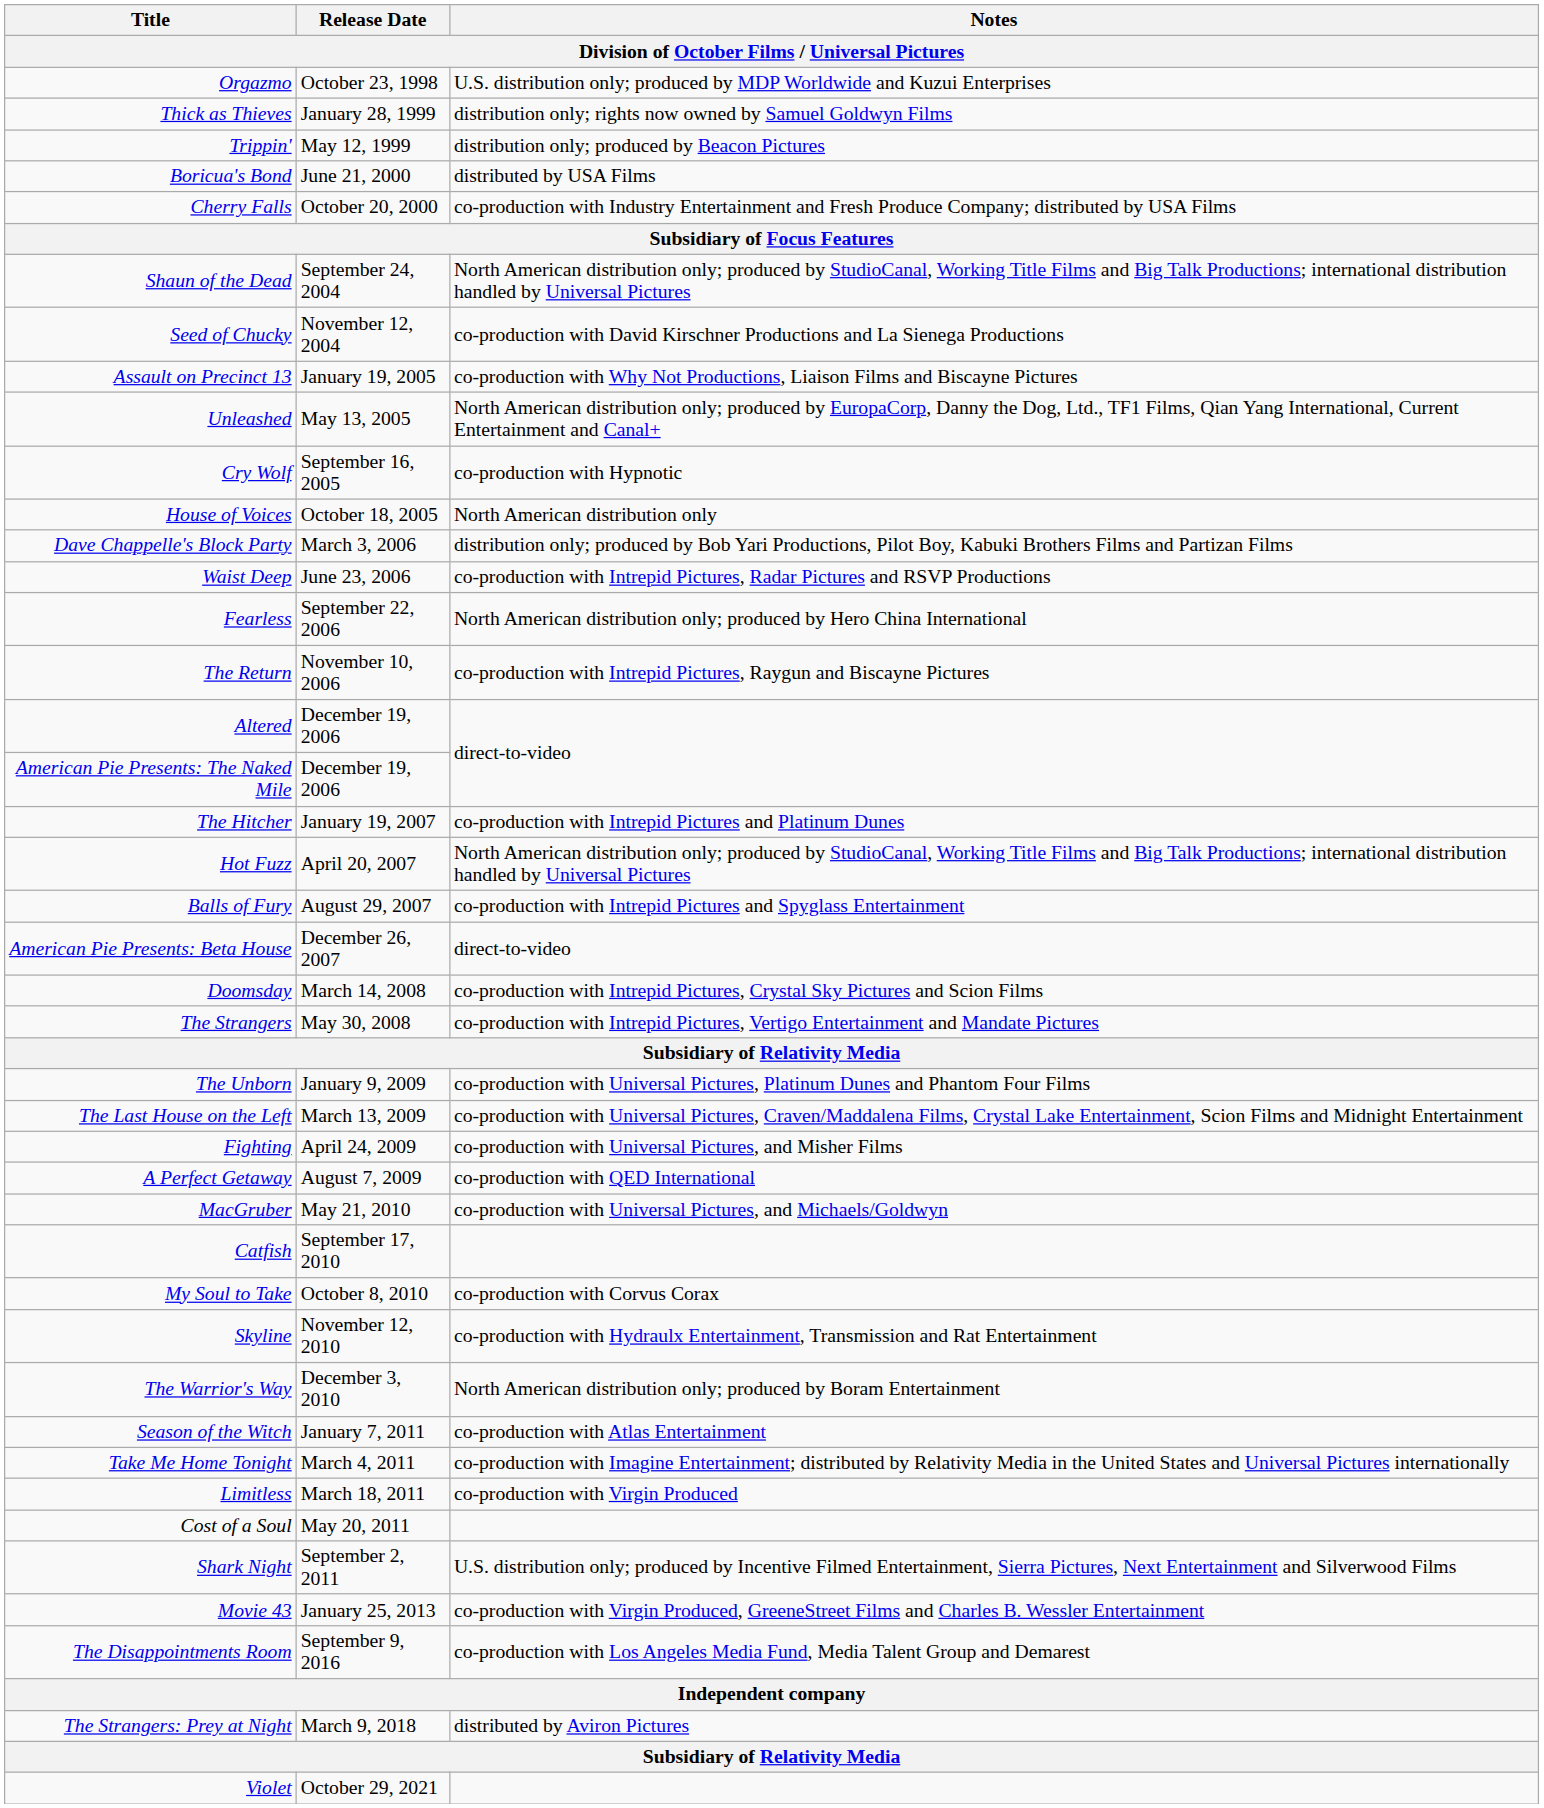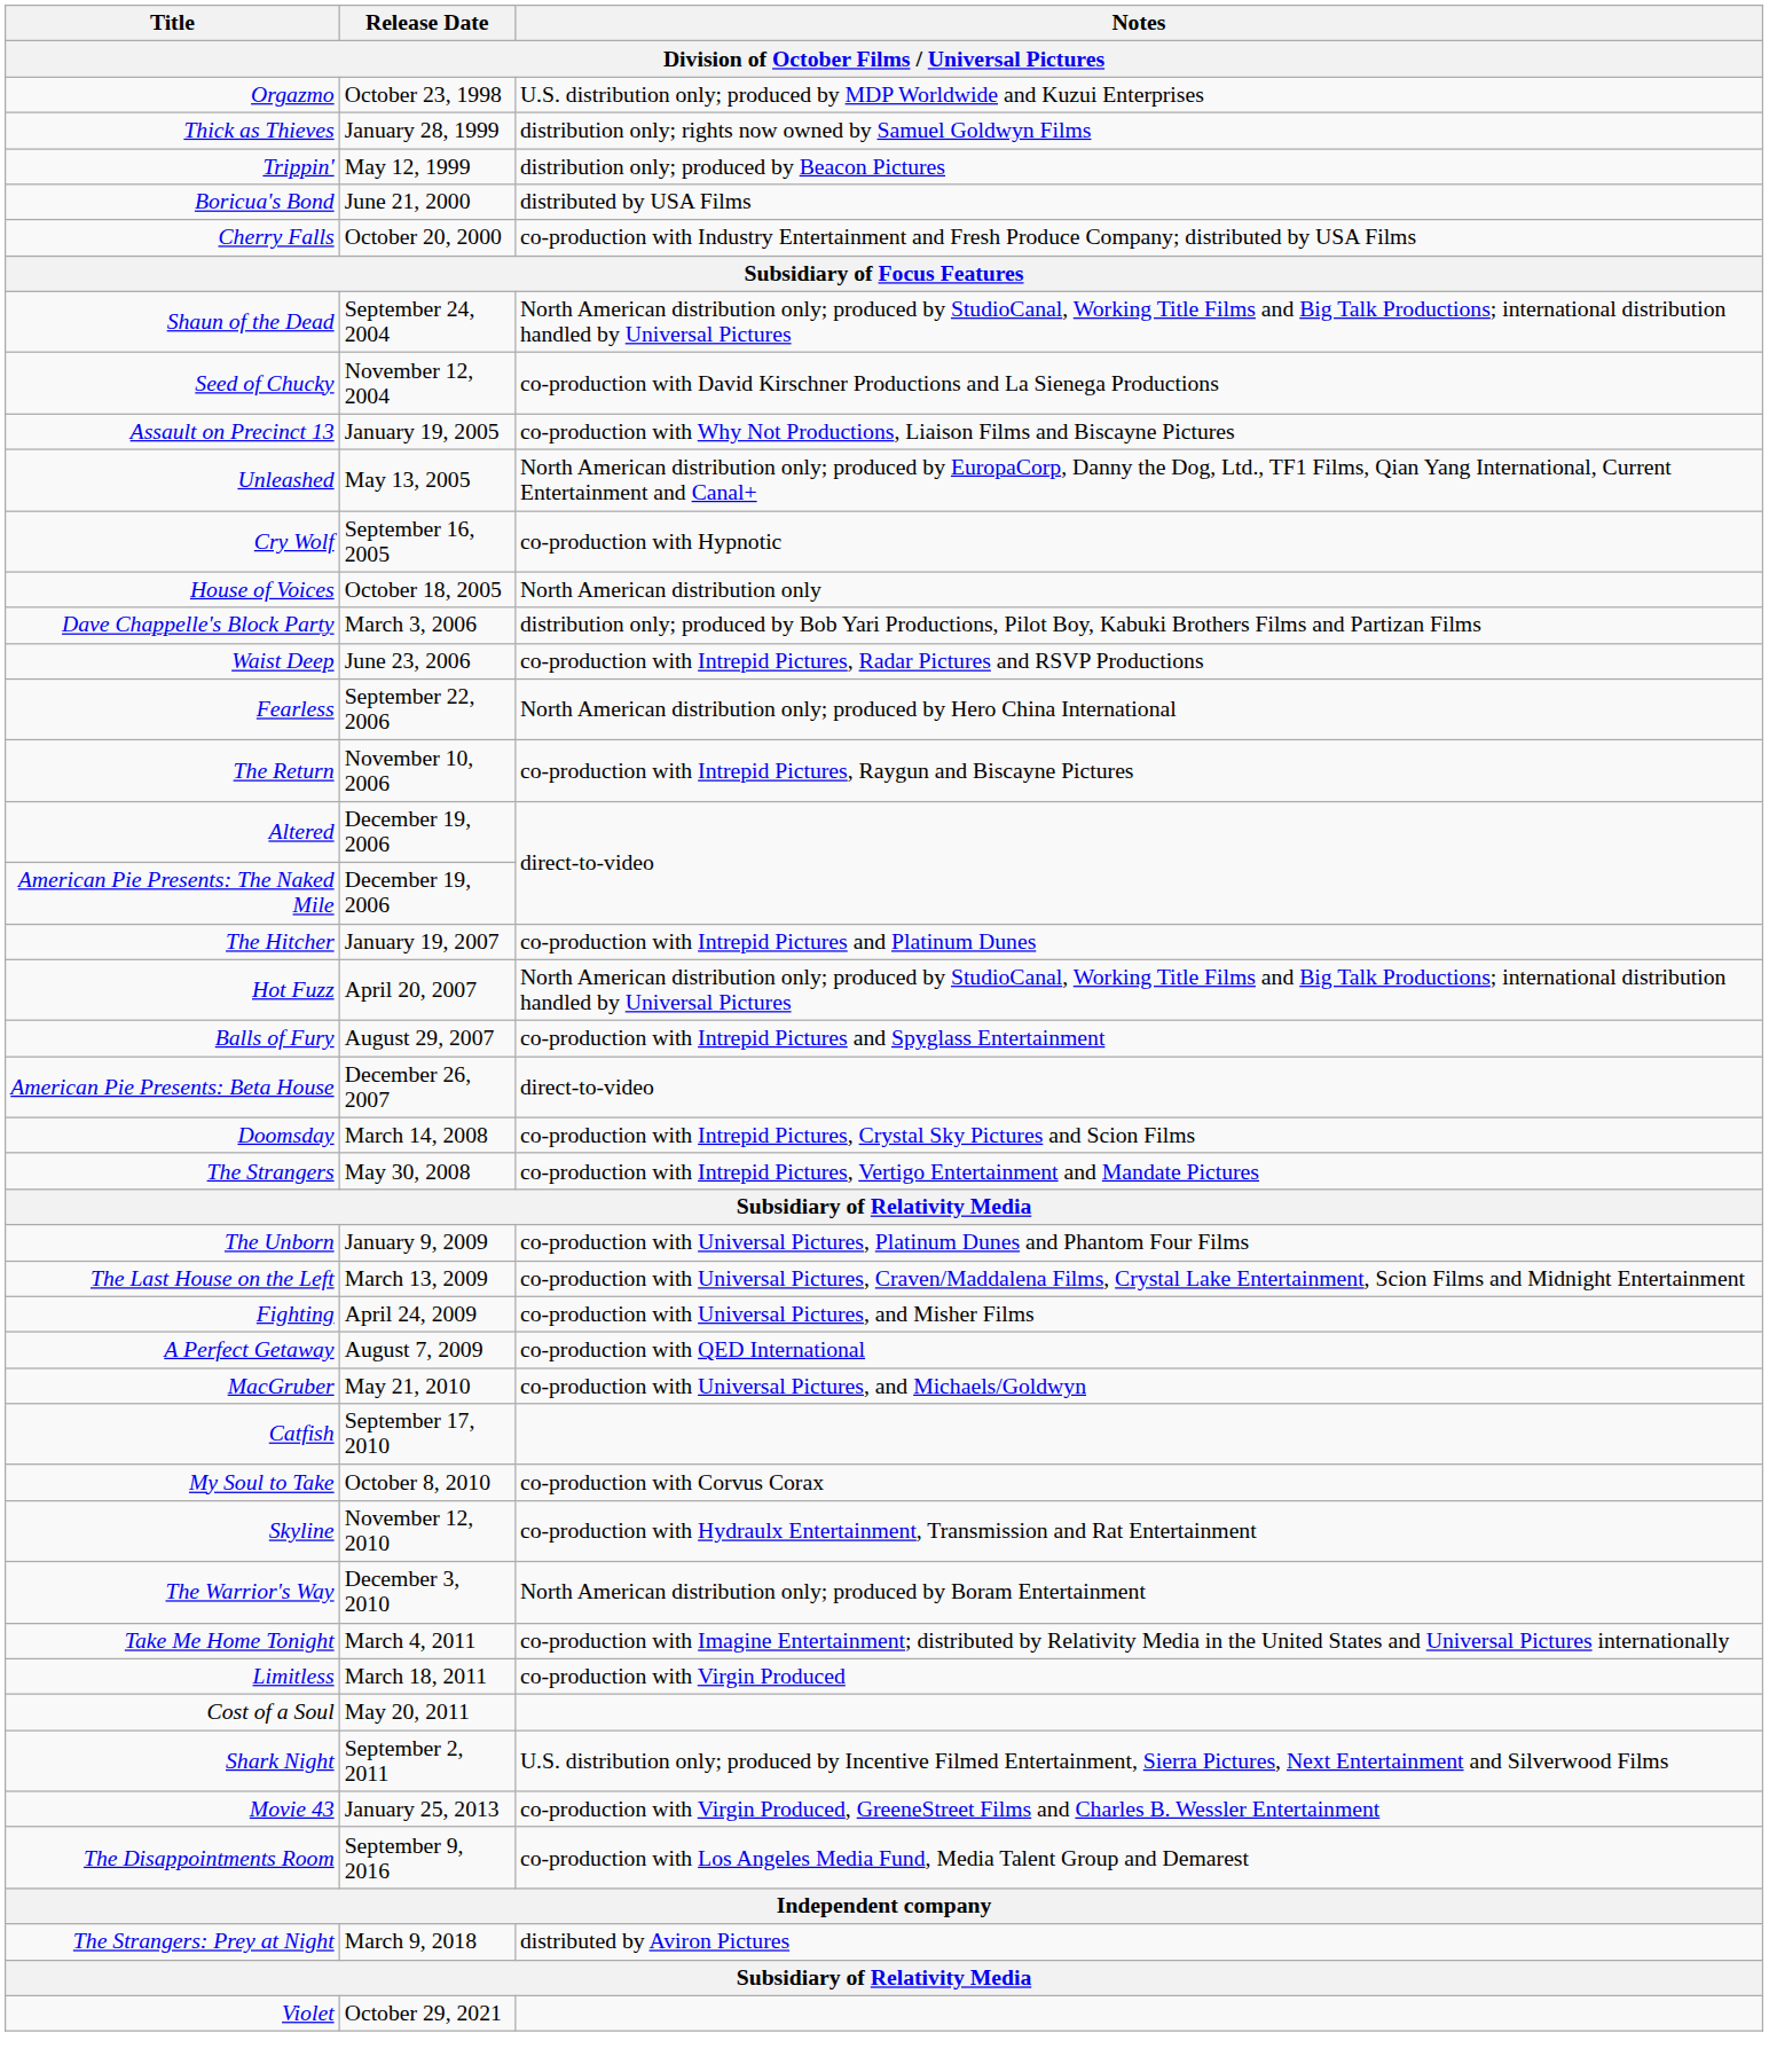 <table class="wikitable sortable">
 <tr>
 <th>Title</th>
 <th>Release Date</th>
 <th>Notes</th>
 </tr>
 <tr>
 <th colspan="3">Division of <a href='#'>October Films</a> / <a href='#'>Universal Pictures</a></th>
 </tr>
 <tr>
 <td align="right"><em><a href='#'>Orgazmo</a></em></td>
 <td>October 23, 1998</td>
 <td>U.S. distribution only; produced by <a href='#'>MDP Worldwide</a> and Kuzui Enterprises</td>
 </tr>
 <tr>
 <td align="right"><em><a href='#'>Thick as Thieves</a></em></td>
 <td>January 28, 1999</td>
 <td>distribution only; rights now owned by <a href='#'>Samuel Goldwyn Films</a></td>
 </tr>
 <tr>
 <td align="right"><em><a href='#'>Trippin'</a></em></td>
 <td>May 12, 1999</td>
 <td>distribution only; produced by <a href='#'>Beacon Pictures</a></td>
 </tr>
 <tr>
 <td align="right"><em><a href='#'>Boricua's Bond</a></em></td>
 <td>June 21, 2000</td>
 <td>distributed by USA Films</td>
 </tr>
 <tr>
 <td align="right"><em><a href='#'>Cherry Falls</a></em></td>
 <td>October 20, 2000</td>
 <td>co-production with Industry Entertainment and Fresh Produce Company; distributed by USA Films</td>
 </tr>
 <tr>
 <th colspan="3">Subsidiary of <a href='#'>Focus Features</a></th>
 </tr>
 <tr>
 <td align="right"><em><a href='#'>Shaun of the Dead</a></em></td>
 <td>September 24, 2004</td>
 <td>North American distribution only; produced by <a href='#'>StudioCanal</a>, <a href='#'>Working Title Films</a> and <a href='#'>Big Talk Productions</a>; international distribution handled by <a href='#'>Universal Pictures</a></td>
 </tr>
 <tr>
 <td align="right"><em><a href='#'>Seed of Chucky</a></em></td>
 <td>November 12, 2004</td>
 <td>co-production with David Kirschner Productions and La Sienega Productions</td>
 </tr>
 <tr>
 <td align="right"><em><a href='#'>Assault on Precinct 13</a></em></td>
 <td>January 19, 2005</td>
 <td>co-production with <a href='#'>Why Not Productions</a>, Liaison Films and Biscayne Pictures</td>
 </tr>
 <tr>
 <td align="right"><em><a href='#'>Unleashed</a></em></td>
 <td>May 13, 2005</td>
 <td>North American distribution only; produced by <a href='#'>EuropaCorp</a>, Danny the Dog, Ltd., TF1 Films, Qian Yang International, Current Entertainment and <a href='#'>Canal+</a></td>
 </tr>
 <tr>
 <td align="right"><em><a href='#'>Cry Wolf</a></em></td>
 <td>September 16, 2005</td>
 <td>co-production with Hypnotic</td>
 </tr>
 <tr>
 <td align="right"><em><a href='#'>House of Voices</a></em></td>
 <td>October 18, 2005</td>
 <td>North American distribution only</td>
 </tr>
 <tr>
 <td align="right"><em><a href='#'>Dave Chappelle's Block Party</a></em></td>
 <td>March 3, 2006</td>
 <td>distribution only; produced by Bob Yari Productions, Pilot Boy, Kabuki Brothers Films and Partizan Films</td>
 </tr>
 <tr>
 <td align="right"><em><a href='#'>Waist Deep</a></em></td>
 <td>June 23, 2006</td>
 <td>co-production with <a href='#'>Intrepid Pictures</a>, <a href='#'>Radar Pictures</a> and RSVP Productions</td>
 </tr>
 <tr>
 <td align="right"><em><a href='#'>Fearless</a></em></td>
 <td>September 22, 2006</td>
 <td>North American distribution only; produced by Hero China International</td>
 </tr>
 <tr>
 <td align="right"><em><a href='#'>The Return</a></em></td>
 <td>November 10, 2006</td>
 <td>co-production with <a href='#'>Intrepid Pictures</a>, Raygun and Biscayne Pictures</td>
 </tr>
 <tr>
 <td align="right"><em><a href='#'>Altered</a></em></td>
 <td>December 19, 2006</td>
 <td rowspan="2">direct-to-video</td>
 </tr>
 <tr>
 <td align="right"><em><a href='#'>American Pie Presents: The Naked Mile</a></em></td>
 <td>December 19, 2006</td>
 </tr>
 <tr>
 <td align="right"><em><a href='#'>The Hitcher</a></em></td>
 <td>January 19, 2007</td>
 <td>co-production with <a href='#'>Intrepid Pictures</a> and <a href='#'>Platinum Dunes</a></td>
 </tr>
 <tr>
 <td align="right"><em><a href='#'>Hot Fuzz</a></em></td>
 <td>April 20, 2007</td>
 <td>North American distribution only; produced by <a href='#'>StudioCanal</a>, <a href='#'>Working Title Films</a> and <a href='#'>Big Talk Productions</a>; international distribution handled by <a href='#'>Universal Pictures</a></td>
 </tr>
 <tr>
 <td align="right"><em><a href='#'>Balls of Fury</a></em></td>
 <td>August 29, 2007</td>
 <td>co-production with <a href='#'>Intrepid Pictures</a> and <a href='#'>Spyglass Entertainment</a></td>
 </tr>
 <tr>
 <td align="right"><em><a href='#'>American Pie Presents: Beta House</a></em></td>
 <td>December 26, 2007</td>
 <td>direct-to-video</td>
 </tr>
 <tr>
 <td align="right"><em><a href='#'>Doomsday</a></em></td>
 <td>March 14, 2008</td>
 <td>co-production with <a href='#'>Intrepid Pictures</a>, <a href='#'>Crystal Sky Pictures</a> and Scion Films</td>
 </tr>
 <tr>
 <td align="right"><em><a href='#'>The Strangers</a></em></td>
 <td>May 30, 2008</td>
 <td>co-production with <a href='#'>Intrepid Pictures</a>, <a href='#'>Vertigo Entertainment</a> and <a href='#'>Mandate Pictures</a></td>
 </tr>
 <tr>
 <th colspan="3">Subsidiary of <a href='#'>Relativity Media</a></th>
 </tr>
 <tr>
 <td align="right"><em><a href='#'>The Unborn</a></em></td>
 <td>January 9, 2009</td>
 <td>co-production with <a href='#'>Universal Pictures</a>, <a href='#'>Platinum Dunes</a> and Phantom Four Films</td>
 </tr>
 <tr>
 <td align="right"><em><a href='#'>The Last House on the Left</a></em></td>
 <td>March 13, 2009</td>
 <td>co-production with <a href='#'>Universal Pictures</a>, <a href='#'>Craven/Maddalena Films</a>, <a href='#'>Crystal Lake Entertainment</a>, Scion Films and Midnight Entertainment</td>
 </tr>
 <tr>
 <td align="right"><em><a href='#'>Fighting</a></em></td>
 <td>April 24, 2009</td>
 <td>co-production with <a href='#'>Universal Pictures</a>, and Misher Films</td>
 </tr>
 <tr>
 <td align="right"><em><a href='#'>A Perfect Getaway</a></em></td>
 <td>August 7, 2009</td>
 <td>co-production with <a href='#'>QED International</a></td>
 </tr>
 <tr>
 <td align="right"><em><a href='#'>MacGruber</a></em></td>
 <td>May 21, 2010</td>
 <td>co-production with <a href='#'>Universal Pictures</a>, and <a href='#'>Michaels/Goldwyn</a></td>
 </tr>
 <tr>
 <td align="right"><em><a href='#'>Catfish</a></em></td>
 <td>September 17, 2010</td>
 <td></td>
 </tr>
 <tr>
 <td align="right"><em><a href='#'>My Soul to Take</a></em></td>
 <td>October 8, 2010</td>
 <td>co-production with Corvus Corax</td>
 </tr>
 <tr>
 <td align="right"><em><a href='#'>Skyline</a></em></td>
 <td>November 12, 2010</td>
 <td>co-production with <a href='#'>Hydraulx Entertainment</a>, Transmission and Rat Entertainment</td>
 </tr>
 <tr>
 <td align="right"><em><a href='#'>The Warrior's Way</a></em></td>
 <td>December 3, 2010</td>
 <td>North American distribution only; produced by Boram Entertainment</td>
 </tr>
 <tr>
-<td align="right"><em><a href='#'>Season of the Witch</a></em></td>
-<td>January 7, 2011</td>
-<td>co-production with <a href='#'>Atlas Entertainment</a></td>
-</tr>
-<tr>
 <td align="right"><em><a href='#'>Take Me Home Tonight</a></em></td>
 <td>March 4, 2011</td>
 <td>co-production with <a href='#'>Imagine Entertainment</a>; distributed by Relativity Media in the United States and <a href='#'>Universal Pictures</a> internationally</td>
 </tr>
 <tr>
 <td align="right"><em><a href='#'>Limitless</a></em></td>
 <td>March 18, 2011</td>
 <td>co-production with <a href='#'>Virgin Produced</a></td>
 </tr>
 <tr>
 <td align="right"><em>Cost of a Soul</em></td>
 <td>May 20, 2011</td>
 <td></td>
 </tr>
 <tr>
 <td align="right"><em><a href='#'>Shark Night</a></em></td>
 <td>September 2, 2011</td>
 <td>U.S. distribution only; produced by Incentive Filmed Entertainment, <a href='#'>Sierra Pictures</a>, <a href='#'>Next Entertainment</a> and Silverwood Films</td>
 </tr>
 <tr>
 <td align="right"><em><a href='#'>Movie 43</a></em></td>
 <td>January 25, 2013</td>
 <td>co-production with <a href='#'>Virgin Produced</a>, <a href='#'>GreeneStreet Films</a> and <a href='#'>Charles B. Wessler Entertainment</a></td>
 </tr>
 <tr>
 <td align="right"><em><a href='#'>The Disappointments Room</a></em></td>
 <td>September 9, 2016</td>
 <td>co-production with <a href='#'>Los Angeles Media Fund</a>, Media Talent Group and Demarest</td>
 </tr>
 <tr>
 <th colspan="3">Independent company</th>
 </tr>
 <tr>
 <td align="right"><em><a href='#'>The Strangers: Prey at Night</a></em></td>
 <td>March 9, 2018</td>
 <td>distributed by <a href='#'>Aviron Pictures</a></td>
 </tr>
 <tr>
 <th colspan="3">Subsidiary of <a href='#'>Relativity Media</a></th>
 </tr>
 <tr>
 <td align="right"><em><a href='#'>Violet</a></em></td>
 <td>October 29, 2021</td>
 <td></td>
 </tr>
 </table>
